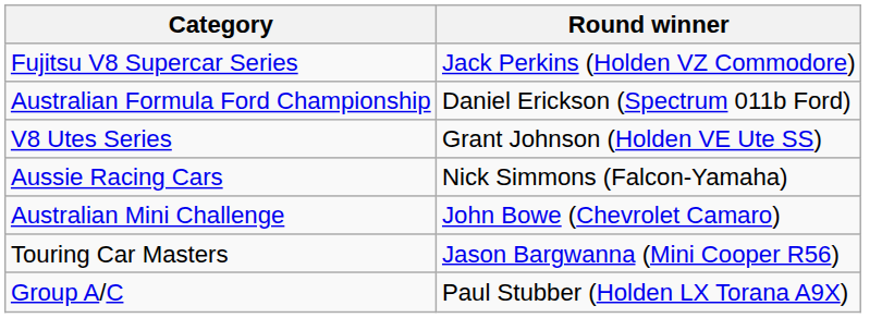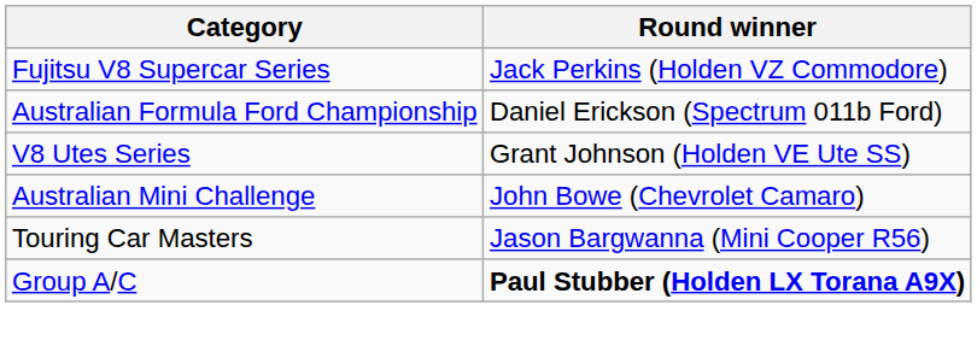 <table class="wikitable" style="font-size: 95%;">
 <tr>
 <th>Category</th>
 <th>Round winner</th>
 </tr>
 <tr>
 <td><a href='#'>Fujitsu V8 Supercar Series</a></td>
 <td><a href='#'>Jack Perkins</a> (<a href='#'>Holden VZ Commodore</a>)</td>
 </tr>
 <tr>
 <td><a href='#'>Australian Formula Ford Championship</a></td>
 <td>Daniel Erickson (<a href='#'>Spectrum</a> 011b Ford)</td>
 </tr>
 <tr>
 <td><a href='#'>V8 Utes Series</a></td>
 <td>Grant Johnson (<a href='#'>Holden VE Ute SS</a>)</td>
 </tr>
 <tr>
-<td><a href='#'>Aussie Racing Cars</a></td>
-<td>Nick Simmons (Falcon-Yamaha)</td>
-</tr>
-<tr>
 <td><a href='#'>Australian Mini Challenge</a></td>
 <td><a href='#'>John Bowe</a> (<a href='#'>Chevrolet Camaro</a>)</td>
 </tr>
 <tr>
 <td>Touring Car Masters</td>
 <td><a href='#'>Jason Bargwanna</a> (<a href='#'>Mini Cooper R56</a>)</td>
 </tr>
 <tr>
 <td><a href='#'>Group A</a>/<a href='#'>C</a></td>
-<td>Paul Stubber (<a href='#'>Holden LX Torana A9X</a>)</td>
+<td><strong>Paul Stubber (<a href='#'>Holden LX Torana A9X</a>)</strong></td>
 </tr>
 </table>
